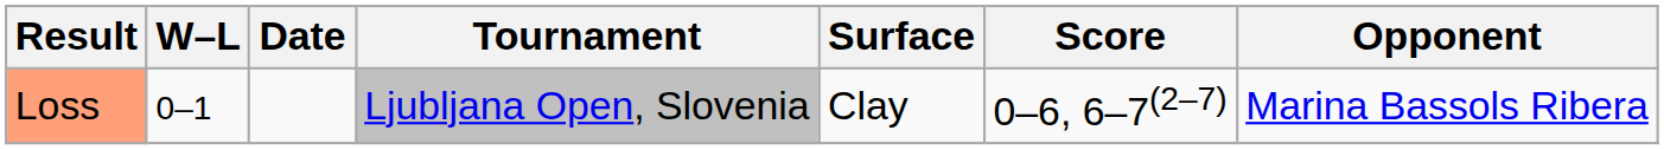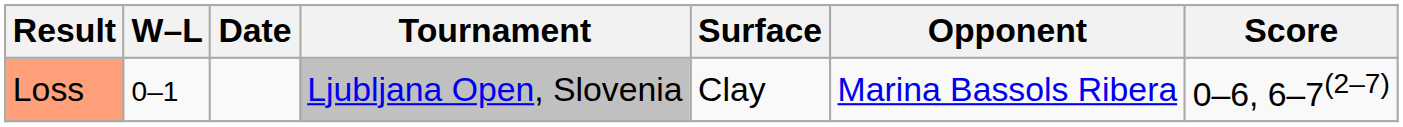 <table class="wikitable">
 <tr>
 <th>Result</th>
 <th class=unsortable>W–L</th>
 <th>Date</th>
 <th>Tournament</th>
 <th>Surface</th>
+<th>Opponent</th>
 <th class=unsortable>Score</th>
-<th>Opponent</th>
 </tr>
 <tr>
 <td bgcolor=FFA07A>Loss</td>
 <td><small>0–1</small></td>
 <td><a href='#'></a></td>
 <td bgcolor=silver><a href='#'>Ljubljana Open</a>, Slovenia</td>
 <td>Clay</td>
+<td> <a href='#'>Marina Bassols Ribera</a></td>
 <td>0–6, 6–7<sup>(2–7)</sup></td>
-<td> <a href='#'>Marina Bassols Ribera</a></td>
 </tr>
 </table>
